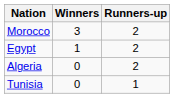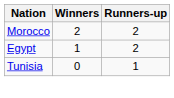 <table class="wikitable sortable">
 <tr>
 <th>Nation</th>
 <th>Winners</th>
 <th>Runners-up</th>
 </tr>
 <tr>
 <td> <a href='#'>Morocco</a></td>
-<td align=center>3</td>
+<td align=center>2</td>
 <td align=center>2</td>
 </tr>
 <tr>
 <td> <a href='#'>Egypt</a></td>
 <td align=center>1</td>
 <td align=center>2</td>
 </tr>
 <tr>
-<td> <a href='#'>Algeria</a></td>
-<td align=center>0</td>
-<td align=center>2</td>
-</tr>
-<tr>
 <td> <a href='#'>Tunisia</a></td>
 <td align=center>0</td>
 <td align=center>1</td>
 </tr>
 </table>
